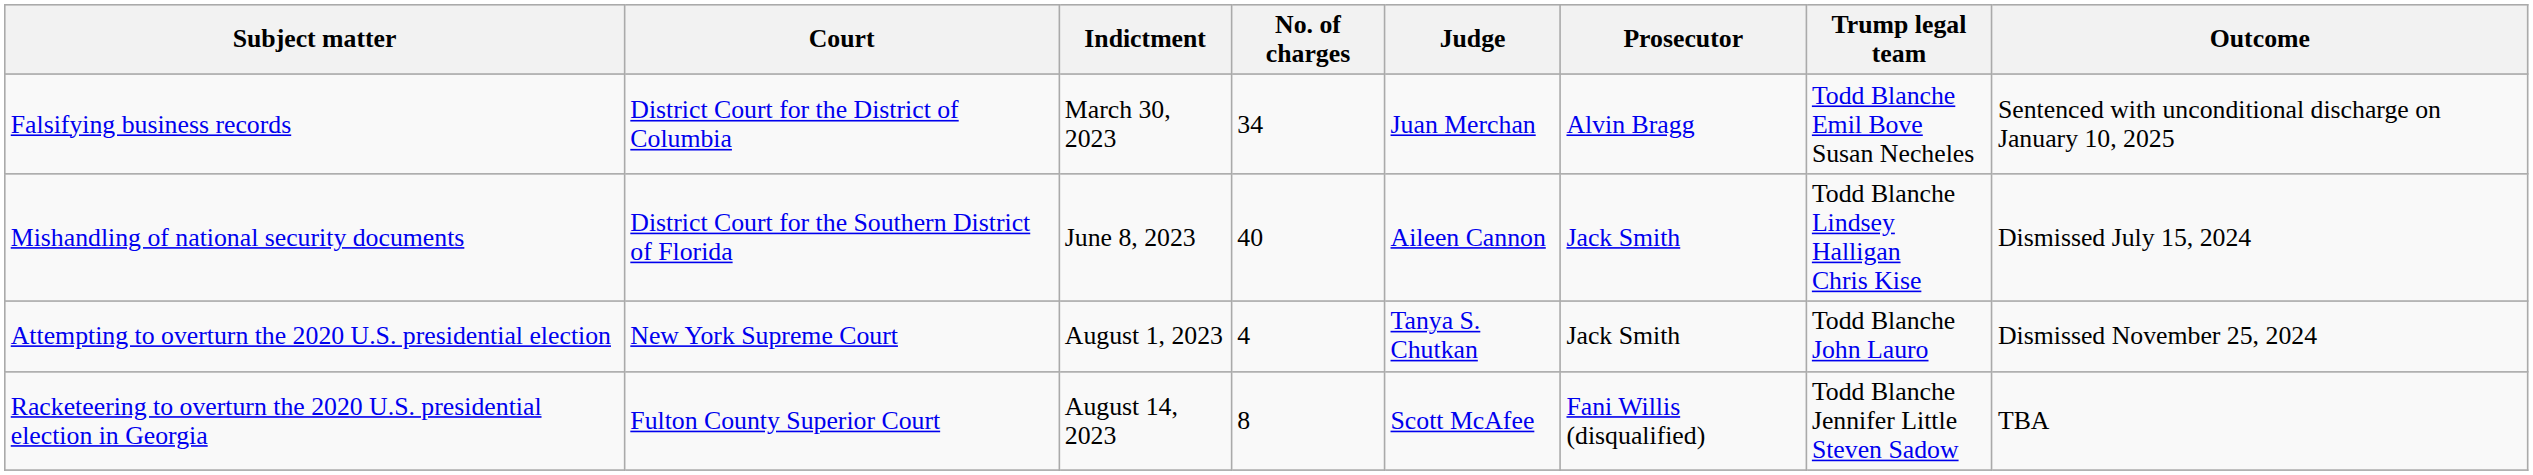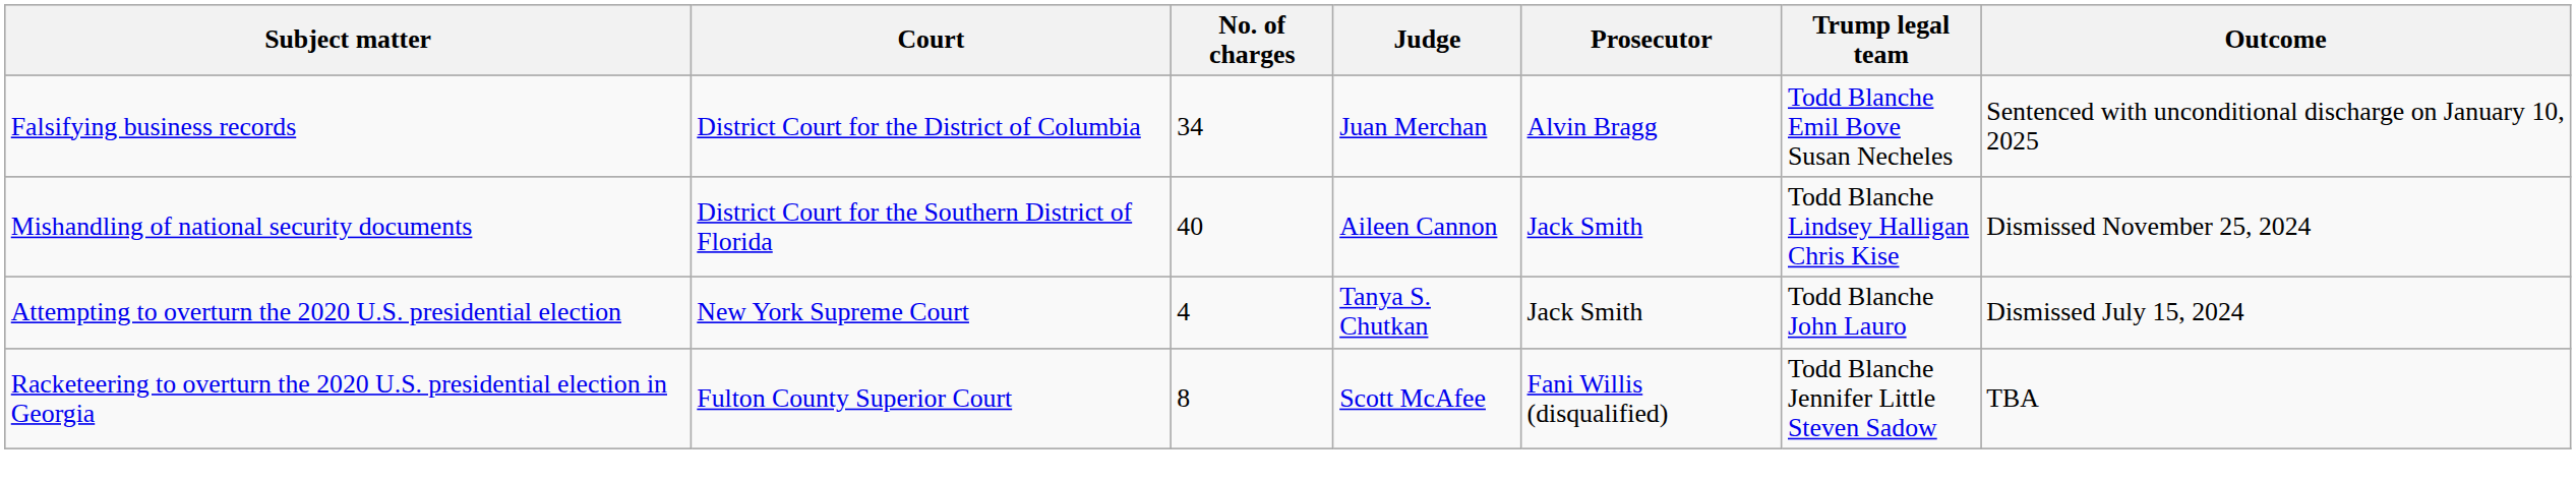 <table class="wikitable defaultcenter">
 <tr>
 <th>Subject matter</th>
 <th>Court</th>
-<th>Indictment</th>
 <th>No. of charges</th>
 <th>Judge</th>
 <th>Prosecutor</th>
 <th>Trump legal team</th>
 <th>Outcome</th>
 </tr>
 <tr>
 <td><a href='#'>Falsifying business records</a></td>
 <td><a href='#'>District Court for the District of Columbia</a></td>
-<td>March 30, 2023</td>
 <td>34</td>
 <td><a href='#'>Juan Merchan</a></td>
 <td><a href='#'>Alvin Bragg</a></td>
 <td><a href='#'>Todd Blanche</a><br><a href='#'>Emil Bove</a><br>Susan Necheles</td>
 <td>Sentenced with unconditional discharge on January 10, 2025</td>
 </tr>
 <tr>
 <td><a href='#'>Mishandling of national security documents</a></td>
 <td><a href='#'>District Court for the Southern District of Florida</a></td>
-<td>June 8, 2023</td>
 <td>40</td>
 <td><a href='#'>Aileen Cannon</a></td>
 <td><a href='#'>Jack Smith</a></td>
 <td>Todd Blanche<br><a href='#'>Lindsey Halligan</a><br><a href='#'>Chris Kise</a></td>
-<td>Dismissed July 15, 2024</td>
+<td>Dismissed November 25, 2024</td>
 </tr>
 <tr>
 <td><a href='#'>Attempting to overturn the 2020 U.S. presidential election</a></td>
 <td><a href='#'>New York Supreme Court</a></td>
-<td>August 1, 2023</td>
 <td>4</td>
 <td><a href='#'>Tanya S. Chutkan</a></td>
 <td>Jack Smith</td>
 <td>Todd Blanche<br><a href='#'>John Lauro</a></td>
-<td>Dismissed November 25, 2024</td>
+<td>Dismissed July 15, 2024</td>
 </tr>
 <tr>
 <td><a href='#'>Racketeering to overturn the 2020 U.S. presidential election in Georgia</a></td>
 <td><a href='#'>Fulton County Superior Court</a></td>
-<td>August 14, 2023</td>
 <td>8</td>
 <td><a href='#'>Scott McAfee</a></td>
 <td><a href='#'>Fani Willis</a> (disqualified)</td>
 <td>Todd Blanche<br>Jennifer Little<br><a href='#'>Steven Sadow</a></td>
 <td>TBA</td>
 </tr>
 </table>
